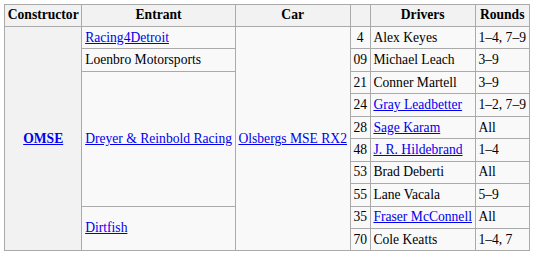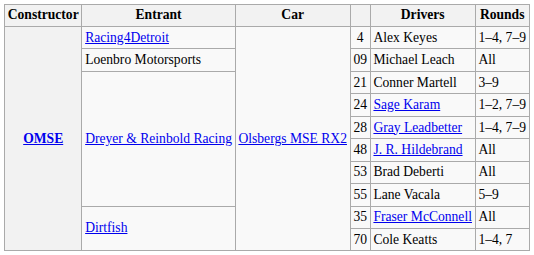 <table class="wikitable" style="font-size:85%;">
 <tr>
 <th>Constructor</th>
 <th>Entrant</th>
 <th>Car</th>
 <th></th>
 <th>Drivers</th>
 <th>Rounds</th>
 </tr>
 <tr>
 <th rowspan=10><a href='#'>OMSE</a></th>
 <td> <a href='#'>Racing4Detroit</a></td>
 <td rowspan=10><a href='#'>Olsbergs MSE RX2</a></td>
 <td align=center>4</td>
 <td> Alex Keyes</td>
 <td>1–4, 7–9</td>
 </tr>
 <tr>
 <td> Loenbro Motorsports</td>
 <td align=center>09</td>
 <td> Michael Leach</td>
-<td>3–9</td>
+<td>All</td>
 </tr>
 <tr>
 <td rowspan=6> <a href='#'>Dreyer & Reinbold Racing</a></td>
 <td align=center>21</td>
 <td> Conner Martell</td>
 <td>3–9</td>
 </tr>
 <tr>
 <td align=center>24</td>
-<td> <a href='#'>Gray Leadbetter</a></td>
+<td> <a href='#'>Sage Karam</a></td>
 <td>1–2, 7–9</td>
 </tr>
 <tr>
 <td align=center>28</td>
-<td> <a href='#'>Sage Karam</a></td>
-<td>All</td>
+<td> <a href='#'>Gray Leadbetter</a></td>
+<td>1–4, 7–9</td>
 </tr>
 <tr>
 <td align=center>48</td>
 <td> <a href='#'>J. R. Hildebrand</a></td>
-<td>1–4</td>
+<td>All</td>
 </tr>
 <tr>
 <td align=center>53</td>
 <td> Brad Deberti</td>
 <td>All</td>
 </tr>
 <tr>
 <td align=center>55</td>
 <td> Lane Vacala</td>
 <td>5–9</td>
 </tr>
 <tr>
 <td rowspan=2> <a href='#'>Dirtfish</a></td>
 <td align=center>35</td>
 <td> <a href='#'>Fraser McConnell</a></td>
 <td>All</td>
 </tr>
 <tr>
 <td align=center>70</td>
 <td> Cole Keatts</td>
 <td>1–4, 7</td>
 </tr>
 </table>
